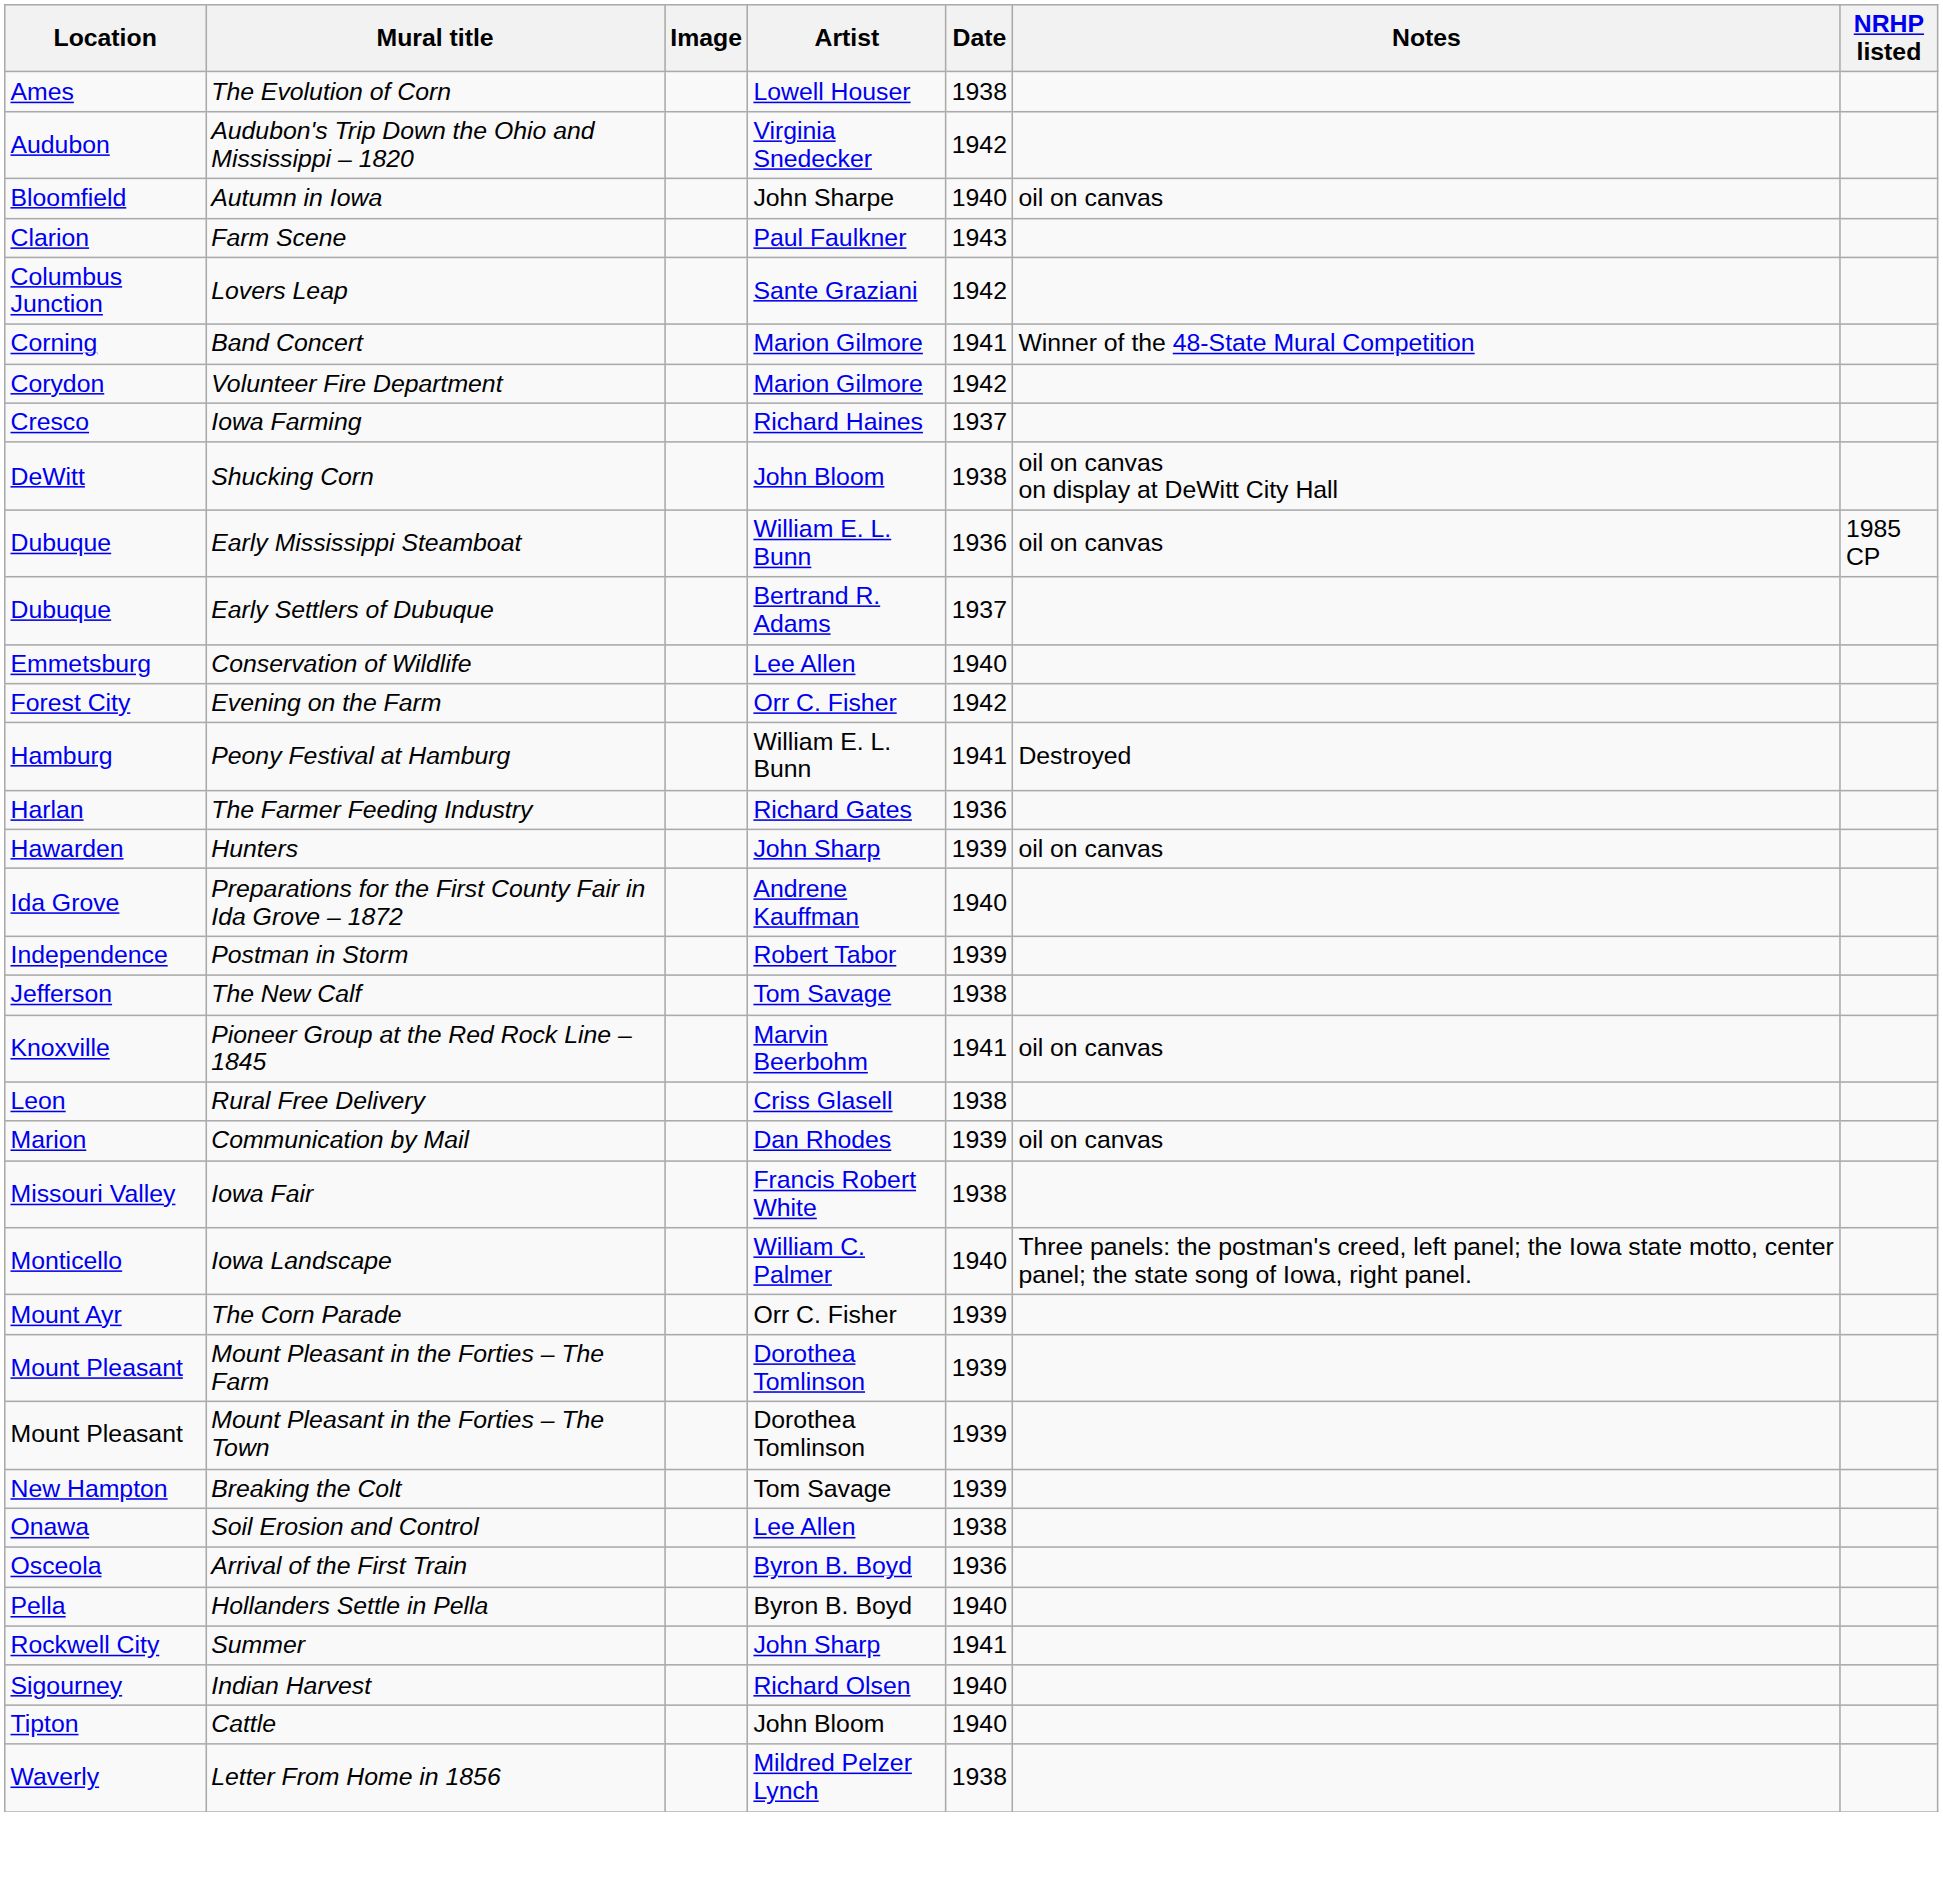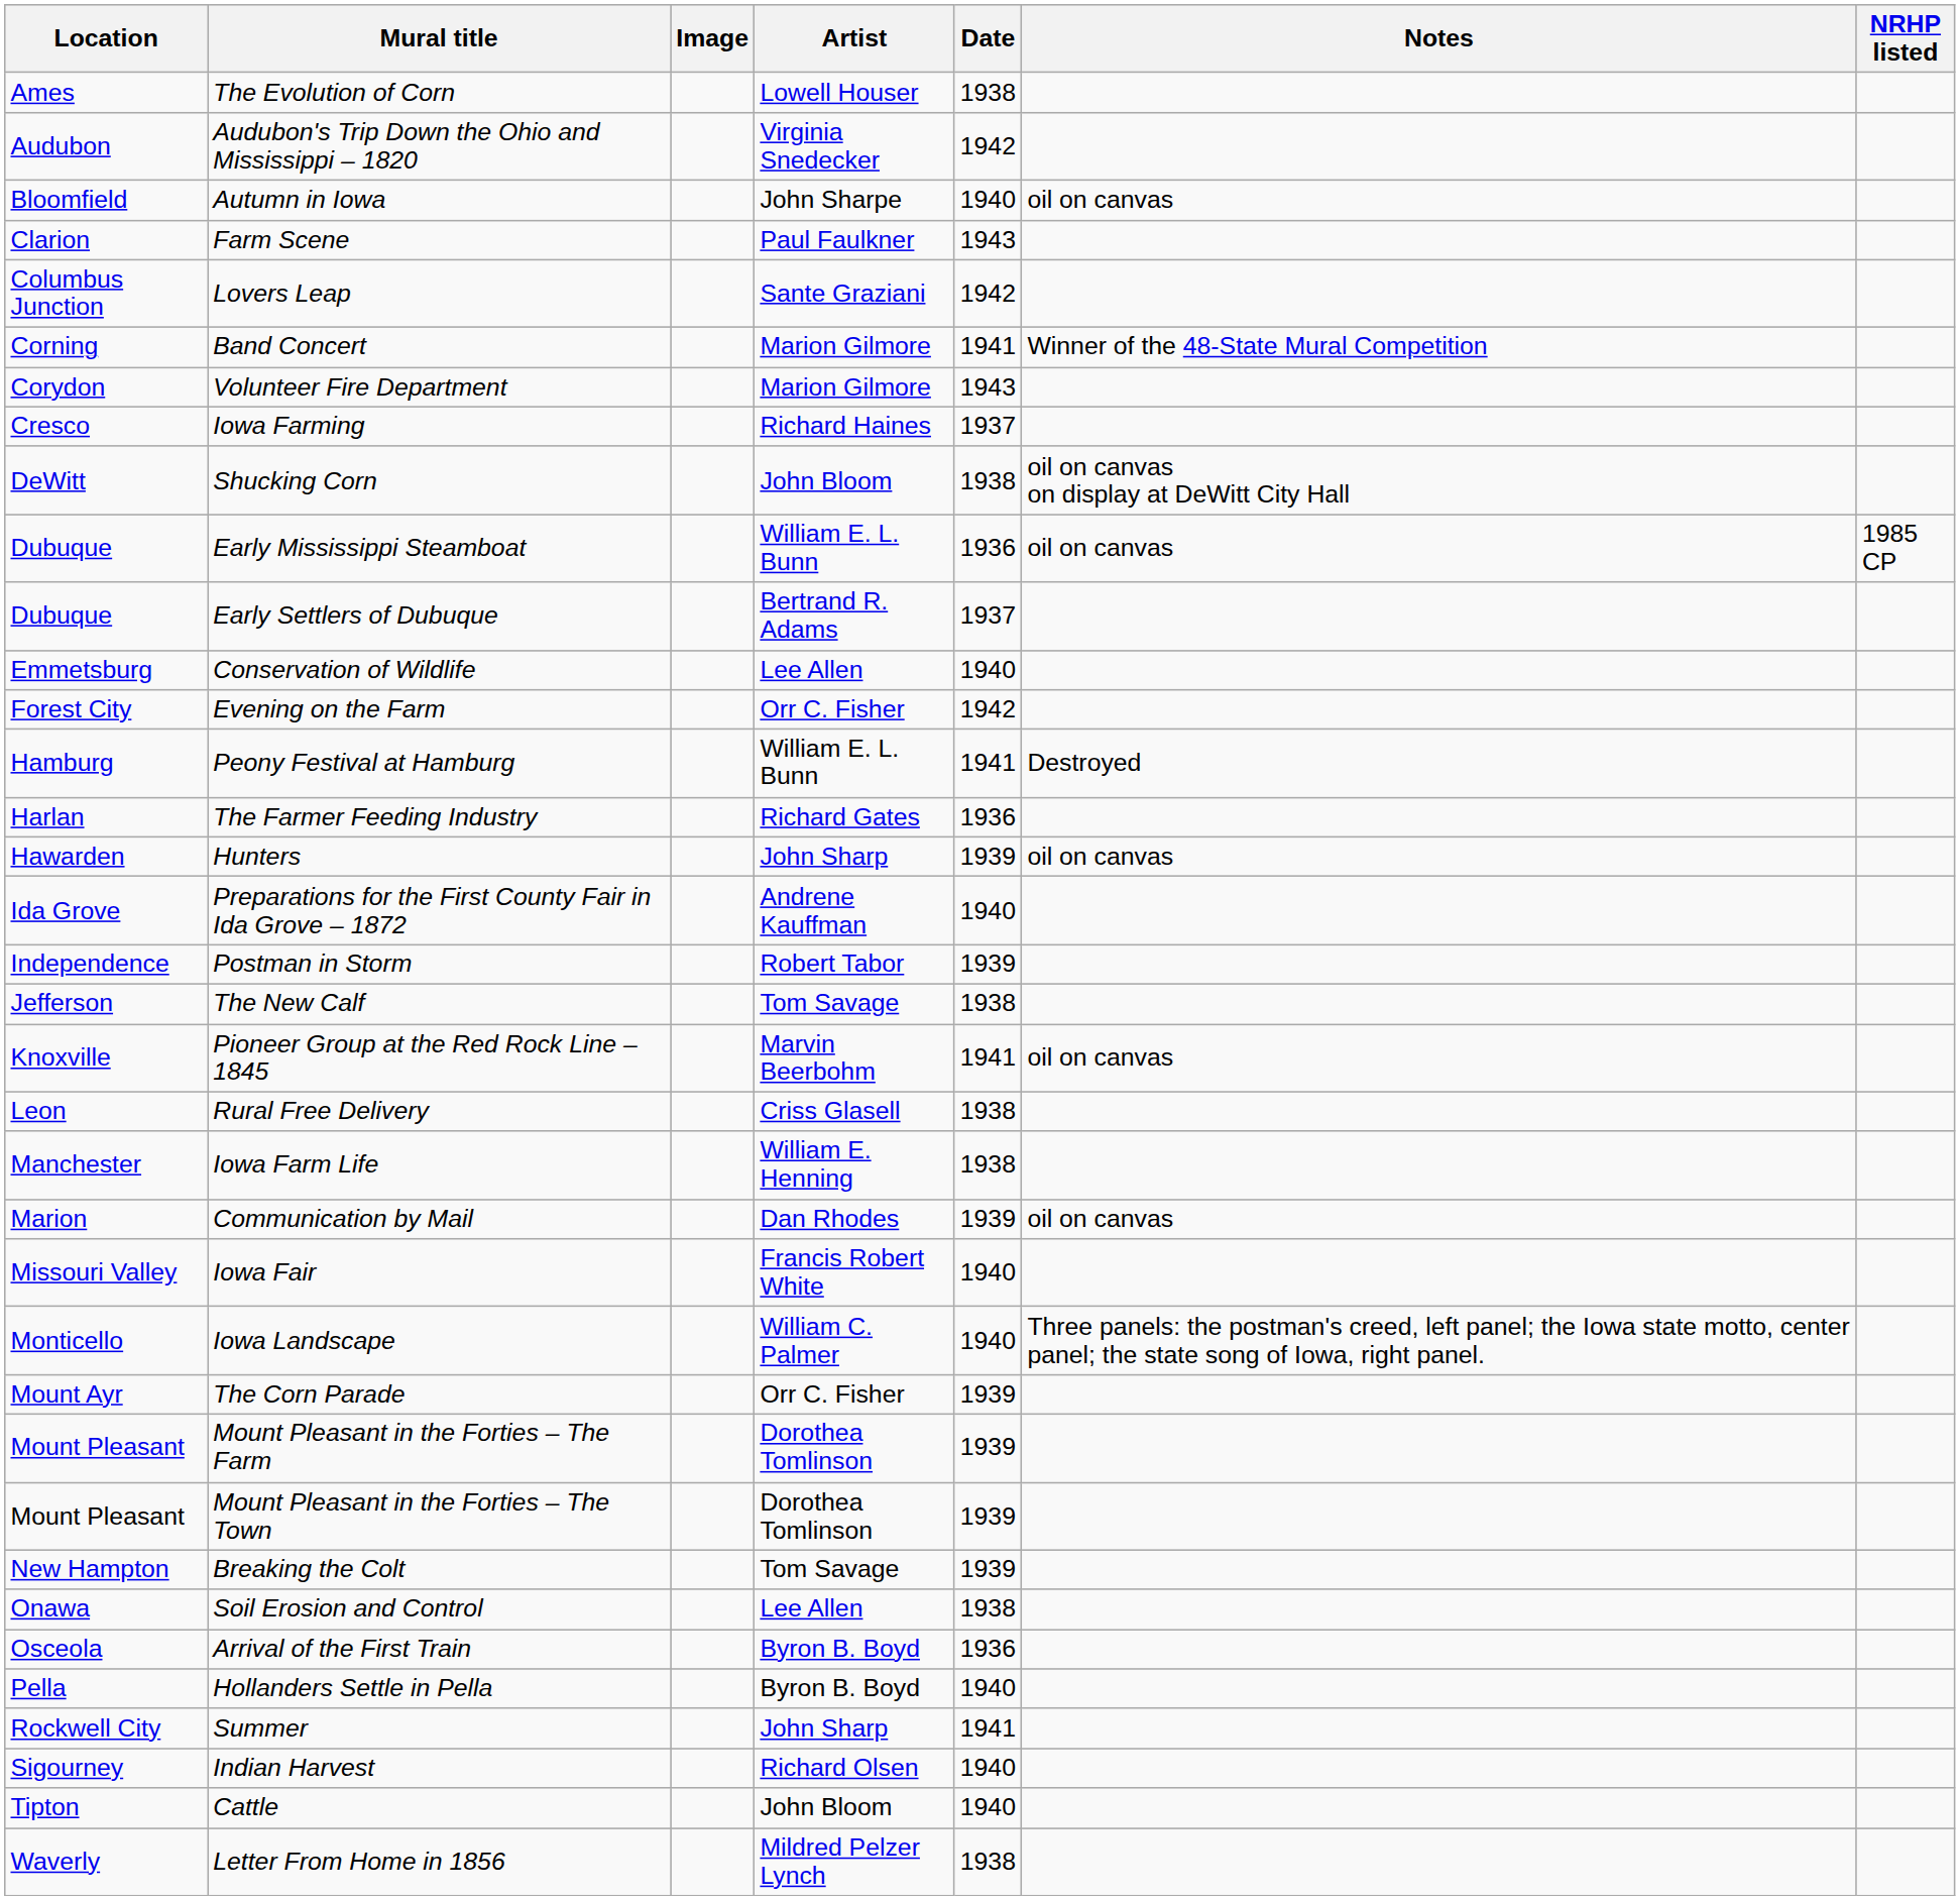 <table class="wikitable sortable">
 <tr>
 <th>Location</th>
 <th>Mural title</th>
 <th>Image</th>
 <th>Artist</th>
 <th>Date</th>
 <th>Notes</th>
 <th><a href='#'>NRHP</a><br>listed</th>
 </tr>
 <tr>
 <td><a href='#'>Ames</a></td>
 <td><em>The Evolution of Corn</em></td>
 <td></td>
 <td><a href='#'>Lowell Houser</a></td>
 <td>1938</td>
 <td></td>
 <td></td>
 </tr>
 <tr>
 <td><a href='#'>Audubon</a></td>
 <td><em>Audubon's Trip Down the Ohio and Mississippi – 1820</em></td>
 <td></td>
 <td><a href='#'>Virginia Snedecker</a></td>
 <td>1942</td>
 <td></td>
 <td></td>
 </tr>
 <tr>
 <td><a href='#'>Bloomfield</a></td>
 <td><em>Autumn in Iowa</em></td>
 <td></td>
 <td>John Sharpe</td>
 <td>1940</td>
 <td>oil on canvas</td>
 <td></td>
 </tr>
 <tr>
 <td><a href='#'>Clarion</a></td>
 <td><em>Farm Scene</em></td>
 <td></td>
 <td><a href='#'>Paul Faulkner</a></td>
 <td>1943</td>
 <td></td>
 <td></td>
 </tr>
 <tr>
 <td><a href='#'>Columbus Junction</a></td>
 <td><em>Lovers Leap</em></td>
 <td></td>
 <td><a href='#'>Sante Graziani</a></td>
 <td>1942</td>
 <td></td>
 <td></td>
 </tr>
 <tr>
 <td><a href='#'>Corning</a></td>
 <td><em>Band Concert</em></td>
 <td></td>
 <td><a href='#'>Marion Gilmore</a></td>
 <td>1941</td>
 <td>Winner of the <a href='#'>48-State Mural Competition</a></td>
 <td></td>
 </tr>
 <tr>
 <td><a href='#'>Corydon</a></td>
 <td><em>Volunteer Fire Department</em></td>
 <td></td>
 <td><a href='#'>Marion Gilmore</a></td>
-<td>1942</td>
+<td>1943</td>
 <td></td>
 <td></td>
 </tr>
 <tr>
 <td><a href='#'>Cresco</a></td>
 <td><em>Iowa Farming</em></td>
 <td></td>
 <td><a href='#'>Richard Haines</a></td>
 <td>1937</td>
 <td></td>
 <td></td>
 </tr>
 <tr>
 <td><a href='#'>DeWitt</a></td>
 <td><em>Shucking Corn</em></td>
 <td></td>
 <td><a href='#'>John Bloom</a></td>
 <td>1938</td>
 <td>oil on canvas<br>on display at DeWitt City Hall</td>
 <td></td>
 </tr>
 <tr>
 <td><a href='#'>Dubuque</a></td>
 <td><em>Early Mississippi Steamboat</em></td>
 <td></td>
 <td><a href='#'>William E. L. Bunn</a></td>
 <td>1936</td>
 <td>oil on canvas</td>
 <td>1985 CP</td>
 </tr>
 <tr>
 <td><a href='#'>Dubuque</a></td>
 <td><em>Early Settlers of Dubuque</em></td>
 <td></td>
 <td><a href='#'>Bertrand R. Adams</a></td>
 <td>1937</td>
 <td></td>
 <td></td>
 </tr>
 <tr>
 <td><a href='#'>Emmetsburg</a></td>
 <td><em>Conservation of Wildlife</em></td>
 <td></td>
 <td><a href='#'>Lee Allen</a></td>
 <td>1940</td>
 <td></td>
 <td></td>
 </tr>
 <tr>
 <td><a href='#'>Forest City</a></td>
 <td><em>Evening on the Farm</em></td>
 <td></td>
 <td><a href='#'>Orr C. Fisher</a></td>
 <td>1942</td>
 <td></td>
 <td></td>
 </tr>
 <tr>
 <td><a href='#'>Hamburg</a></td>
 <td><em>Peony Festival at Hamburg</em></td>
 <td></td>
 <td>William E. L. Bunn</td>
 <td>1941</td>
 <td>Destroyed</td>
 <td></td>
 </tr>
 <tr>
 <td><a href='#'>Harlan</a></td>
 <td><em>The Farmer Feeding Industry</em></td>
 <td></td>
 <td><a href='#'>Richard Gates</a></td>
 <td>1936</td>
 <td></td>
 <td></td>
 </tr>
 <tr>
 <td><a href='#'>Hawarden</a></td>
 <td><em>Hunters</em></td>
 <td></td>
 <td><a href='#'>John Sharp</a></td>
 <td>1939</td>
 <td>oil on canvas</td>
 <td></td>
 </tr>
 <tr>
 <td><a href='#'>Ida Grove</a></td>
 <td><em>Preparations for the First County Fair in Ida Grove – 1872</em></td>
 <td></td>
 <td><a href='#'>Andrene Kauffman</a></td>
 <td>1940</td>
 <td></td>
 <td></td>
 </tr>
 <tr>
 <td><a href='#'>Independence</a></td>
 <td><em>Postman in Storm</em></td>
 <td></td>
 <td><a href='#'>Robert Tabor</a></td>
 <td>1939</td>
 <td></td>
 <td></td>
 </tr>
 <tr>
 <td><a href='#'>Jefferson</a></td>
 <td><em>The New Calf</em></td>
 <td></td>
 <td><a href='#'>Tom Savage</a></td>
 <td>1938</td>
 <td></td>
 <td></td>
 </tr>
 <tr>
 <td><a href='#'>Knoxville</a></td>
 <td><em>Pioneer Group at the Red Rock Line – 1845</em></td>
 <td></td>
 <td><a href='#'>Marvin Beerbohm</a></td>
 <td>1941</td>
 <td>oil on canvas</td>
 <td></td>
 </tr>
 <tr>
 <td><a href='#'>Leon</a></td>
 <td><em>Rural Free Delivery</em></td>
 <td></td>
 <td><a href='#'>Criss Glasell</a></td>
 <td>1938</td>
 <td></td>
 <td></td>
 </tr>
 <tr>
+<td><a href='#'>Manchester</a></td>
+<td><em>Iowa Farm Life</em></td>
+<td></td>
+<td><a href='#'>William E. Henning</a></td>
+<td>1938</td>
+<td></td>
+<td></td>
+</tr>
+<tr>
 <td><a href='#'>Marion</a></td>
 <td><em>Communication by Mail</em></td>
 <td></td>
 <td><a href='#'>Dan Rhodes</a></td>
 <td>1939</td>
 <td>oil on canvas</td>
 <td></td>
 </tr>
 <tr>
 <td><a href='#'>Missouri Valley</a></td>
 <td><em>Iowa Fair</em></td>
 <td></td>
 <td><a href='#'>Francis Robert White</a></td>
-<td>1938</td>
+<td>1940</td>
 <td></td>
 <td></td>
 </tr>
 <tr>
 <td><a href='#'>Monticello</a></td>
 <td><em>Iowa Landscape</em></td>
 <td>    </td>
 <td><a href='#'>William C. Palmer</a></td>
 <td>1940</td>
 <td>Three panels: the postman's creed, left panel; the Iowa state motto, center panel; the state song of Iowa, right panel.</td>
 <td></td>
 </tr>
 <tr>
 <td><a href='#'>Mount Ayr</a></td>
 <td><em>The Corn Parade</em></td>
 <td></td>
 <td>Orr C. Fisher</td>
 <td>1939</td>
 <td></td>
 <td></td>
 </tr>
 <tr>
 <td><a href='#'>Mount Pleasant</a></td>
 <td><em>Mount Pleasant in the Forties – The Farm</em></td>
 <td></td>
 <td><a href='#'>Dorothea Tomlinson</a></td>
 <td>1939</td>
 <td></td>
 <td></td>
 </tr>
 <tr>
 <td>Mount Pleasant</td>
 <td><em>Mount Pleasant in the Forties – The Town</em></td>
 <td></td>
 <td>Dorothea Tomlinson</td>
 <td>1939</td>
 <td></td>
 <td></td>
 </tr>
 <tr>
 <td><a href='#'>New Hampton</a></td>
 <td><em>Breaking the Colt</em></td>
 <td></td>
 <td>Tom Savage</td>
 <td>1939</td>
 <td></td>
 <td></td>
 </tr>
 <tr>
 <td><a href='#'>Onawa</a></td>
 <td><em>Soil Erosion and Control</em></td>
 <td></td>
 <td><a href='#'>Lee Allen</a></td>
 <td>1938</td>
 <td></td>
 <td></td>
 </tr>
 <tr>
 <td><a href='#'>Osceola</a></td>
 <td><em>Arrival of the First Train</em></td>
 <td></td>
 <td><a href='#'>Byron B. Boyd</a></td>
 <td>1936</td>
 <td></td>
 <td></td>
 </tr>
 <tr>
 <td><a href='#'>Pella</a></td>
 <td><em>Hollanders Settle in Pella</em></td>
 <td></td>
 <td>Byron B. Boyd</td>
 <td>1940</td>
 <td></td>
 <td></td>
 </tr>
 <tr>
 <td><a href='#'>Rockwell City</a></td>
 <td><em>Summer</em></td>
 <td></td>
 <td><a href='#'>John Sharp</a></td>
 <td>1941</td>
 <td></td>
 <td></td>
 </tr>
 <tr>
 <td><a href='#'>Sigourney</a></td>
 <td><em>Indian Harvest</em></td>
 <td></td>
 <td><a href='#'>Richard Olsen</a></td>
 <td>1940</td>
 <td></td>
 <td></td>
 </tr>
 <tr>
 <td><a href='#'>Tipton</a></td>
 <td><em>Cattle</em></td>
 <td></td>
 <td>John Bloom</td>
 <td>1940</td>
 <td></td>
 <td></td>
 </tr>
 <tr>
 <td><a href='#'>Waverly</a></td>
 <td><em>Letter From Home in 1856</em></td>
 <td></td>
 <td><a href='#'>Mildred Pelzer Lynch</a></td>
 <td>1938</td>
 <td></td>
 <td></td>
 </tr>
 </table>
